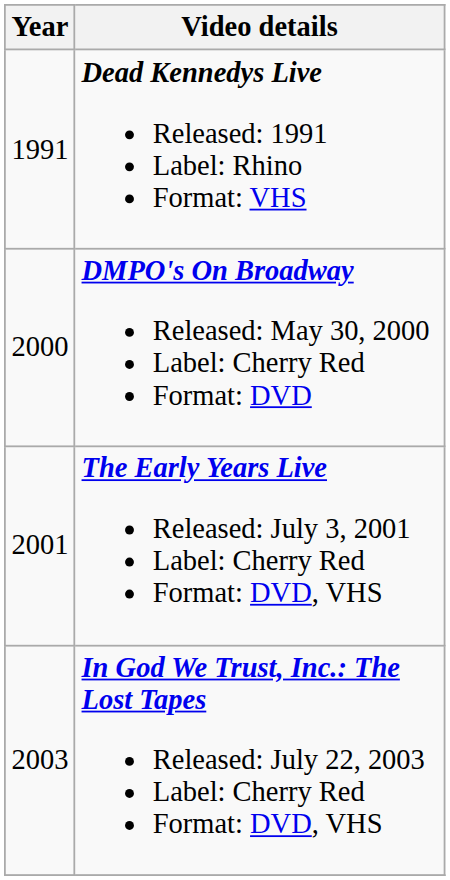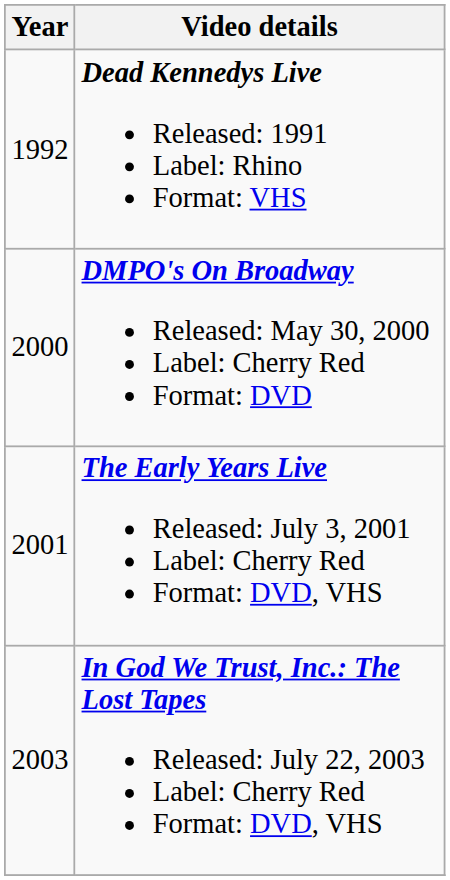 <table class="wikitable plainrowheaders" style="text-align:center;">
 <tr>
 <th rowspan="1">Year</th>
 <th rowspan="1" width="200">Video details</th>
 </tr>
 <tr>
-<td>1991</td>
+<td>1992</td>
 <td align="left"><strong><em>Dead Kennedys Live</em></strong><br><ul><li>Released: 1991</li><li>Label: Rhino</li><li>Format: <a href='#'>VHS</a></li></ul></td>
 </tr>
 <tr>
 <td>2000</td>
 <td align="left"><strong><em><a href='#'>DMPO's On Broadway</a></em></strong><br><ul><li>Released: May 30, 2000</li><li>Label: Cherry Red</li><li>Format: <a href='#'>DVD</a></li></ul></td>
 </tr>
 <tr>
 <td>2001</td>
 <td align="left"><strong><em><a href='#'>The Early Years Live</a></em></strong><br><ul><li>Released: July 3, 2001</li><li>Label: Cherry Red</li><li>Format: <a href='#'>DVD</a>, VHS</li></ul></td>
 </tr>
 <tr>
 <td>2003</td>
 <td align="left"><strong><em><a href='#'>In God We Trust, Inc.: The Lost Tapes</a></em></strong><br><ul><li>Released: July 22, 2003</li><li>Label: Cherry Red</li><li>Format: <a href='#'>DVD</a>, VHS</li></ul></td>
 </tr>
 <tr>
 </tr>
 </table>
